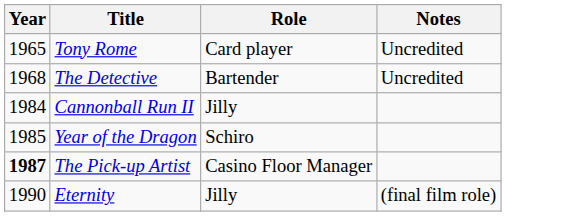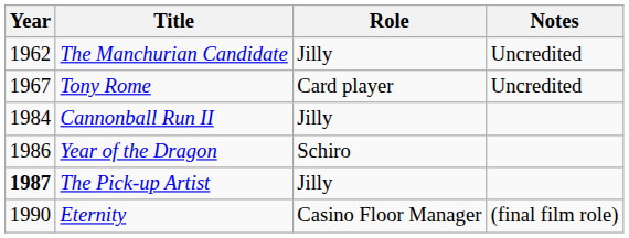 <table class="wikitable sortable">
 <tr>
 <th>Year</th>
 <th>Title</th>
 <th>Role</th>
 <th>Notes</th>
 </tr>
 <tr>
-<td>1965</td>
-<td><em><a href='#'>Tony Rome</a></em></td>
-<td>Card player</td>
+<td>1962</td>
+<td><em><a href='#'>The Manchurian Candidate</a></em></td>
+<td>Jilly</td>
 <td>Uncredited</td>
 </tr>
 <tr>
-<td>1968</td>
-<td><em><a href='#'>The Detective</a></em></td>
-<td>Bartender</td>
+<td>1967</td>
+<td><em><a href='#'>Tony Rome</a></em></td>
+<td>Card player</td>
 <td>Uncredited</td>
 </tr>
 <tr>
 <td>1984</td>
 <td><em><a href='#'>Cannonball Run II</a></em></td>
 <td>Jilly</td>
 <td></td>
 </tr>
 <tr>
-<td>1985</td>
+<td>1986</td>
 <td><em><a href='#'>Year of the Dragon</a></em></td>
 <td>Schiro</td>
 <td></td>
 </tr>
 <tr>
 <td><strong>1987</strong></td>
 <td><em><a href='#'>The Pick-up Artist</a></em></td>
-<td>Casino Floor Manager</td>
+<td>Jilly</td>
 <td></td>
 </tr>
 <tr>
 <td>1990</td>
 <td><em><a href='#'>Eternity</a></em></td>
-<td>Jilly</td>
+<td>Casino Floor Manager</td>
 <td>(final film role)</td>
 </tr>
 </table>
